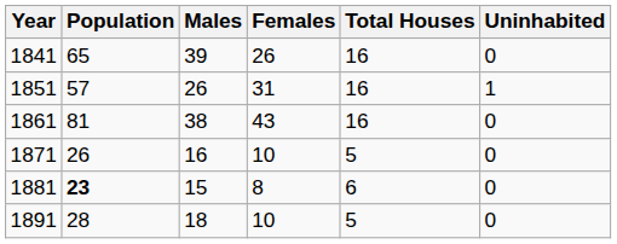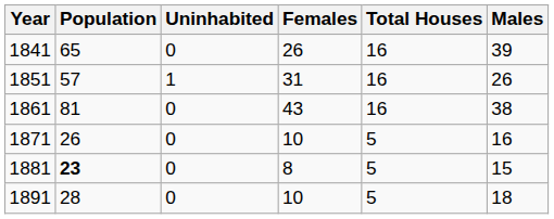 <table class="wikitable">
 <tr>
 <th>Year</th>
 <th>Population</th>
-<th>Males</th>
+<th>Uninhabited</th>
 <th>Females</th>
 <th>Total Houses</th>
-<th>Uninhabited</th>
+<th>Males</th>
 </tr>
 <tr>
 <td>1841</td>
 <td>65</td>
-<td>39</td>
+<td>0</td>
 <td>26</td>
 <td>16</td>
-<td>0</td>
+<td>39</td>
 </tr>
 <tr>
 <td>1851</td>
 <td>57</td>
-<td>26</td>
+<td>1</td>
 <td>31</td>
 <td>16</td>
-<td>1</td>
+<td>26</td>
 </tr>
 <tr>
 <td>1861</td>
 <td>81</td>
-<td>38</td>
+<td>0</td>
 <td>43</td>
 <td>16</td>
-<td>0</td>
+<td>38</td>
 </tr>
 <tr>
 <td>1871</td>
 <td>26</td>
-<td>16</td>
+<td>0</td>
 <td>10</td>
 <td>5</td>
-<td>0</td>
+<td>16</td>
 </tr>
 <tr>
 <td>1881</td>
 <td><strong>23</strong></td>
+<td>0</td>
+<td>8</td>
+<td>5</td>
 <td>15</td>
-<td>8</td>
-<td>6</td>
-<td>0</td>
 </tr>
 <tr>
 <td>1891</td>
 <td>28</td>
-<td>18</td>
+<td>0</td>
 <td>10</td>
 <td>5</td>
-<td>0</td>
+<td>18</td>
 </tr>
 </table>
